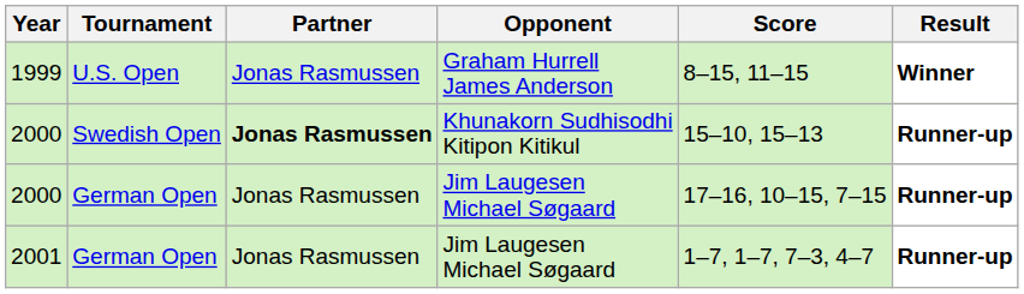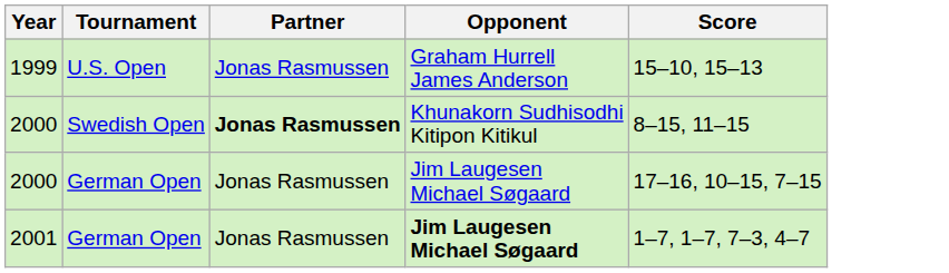 <table class="sortable wikitable" style="font-size: 90%;">
 <tr>
 <th>Year</th>
 <th>Tournament</th>
 <th>Partner</th>
 <th>Opponent</th>
 <th>Score</th>
-<th>Result</th>
 </tr>
 <tr style="background:#D4F1C5">
 <td align="center">1999</td>
 <td align="left"><a href='#'>U.S. Open</a></td>
 <td align="left"> <a href='#'>Jonas Rasmussen</a></td>
 <td align="left"> <a href='#'>Graham Hurrell</a><br> <a href='#'>James Anderson</a></td>
-<td align="left">8–15, 11–15</td>
-<td style="text-align:left; background:white"> <strong>Winner</strong></td>
+<td align="left">15–10, 15–13</td>
 </tr>
 <tr style="background:#D4F1C5">
 <td align="center">2000</td>
 <td align="left"><a href='#'>Swedish Open</a></td>
 <td align="left"><strong> Jonas Rasmussen</strong></td>
 <td align="left"> <a href='#'>Khunakorn Sudhisodhi</a><br> Kitipon Kitikul</td>
-<td align="left">15–10, 15–13</td>
-<td style="text-align:left; background:white"> <strong>Runner-up</strong></td>
+<td align="left">8–15, 11–15</td>
 </tr>
 <tr style="background:#D4F1C5">
 <td align="center">2000</td>
 <td align="left"><a href='#'>German Open</a></td>
 <td align="left"> Jonas Rasmussen</td>
 <td align="left"> <a href='#'>Jim Laugesen</a><br> <a href='#'>Michael Søgaard</a></td>
 <td align="left">17–16, 10–15, 7–15</td>
-<td style="text-align:left; background:white"> <strong>Runner-up</strong></td>
 </tr>
 <tr style="background:#D4F1C5">
 <td align="center">2001</td>
 <td align="left"><a href='#'>German Open</a></td>
 <td align="left"> Jonas Rasmussen</td>
-<td align="left"> Jim Laugesen<br> Michael Søgaard</td>
+<td align="left"><strong> Jim Laugesen<br> Michael Søgaard</strong></td>
 <td align="left">1–7, 1–7, 7–3, 4–7</td>
-<td style="text-align:left; background:white"> <strong>Runner-up</strong></td>
 </tr>
 </table>
